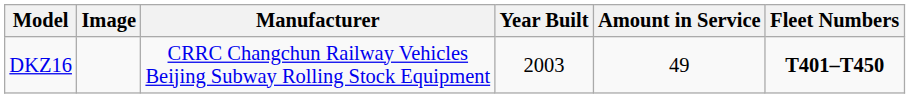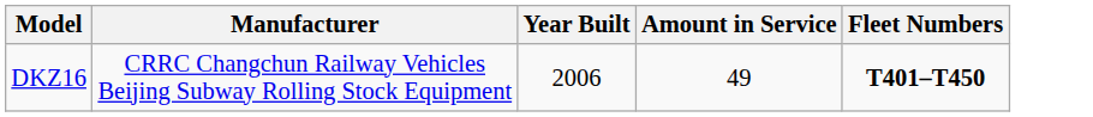 <table class="wikitable" style="border-collapse: collapse; text-align: center;">
 <tr>
 <th>Model</th>
-<th>Image</th>
 <th>Manufacturer</th>
 <th>Year Built</th>
 <th>Amount in Service</th>
 <th>Fleet Numbers</th>
 </tr>
 <tr>
 <td><a href='#'>DKZ16</a></td>
-<td></td>
 <td><a href='#'>CRRC Changchun Railway Vehicles</a><br><a href='#'>Beijing Subway Rolling Stock Equipment</a></td>
-<td>2003</td>
+<td>2006</td>
 <td>49</td>
 <td><strong>T401–T450</strong></td>
 </tr>
 </table>
